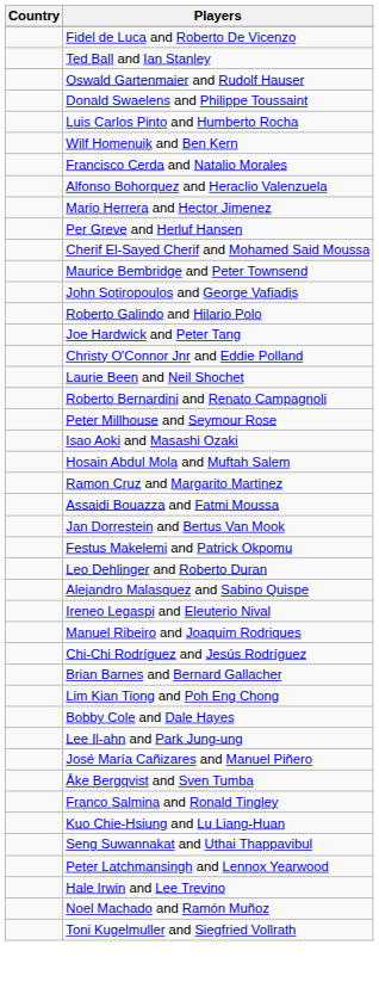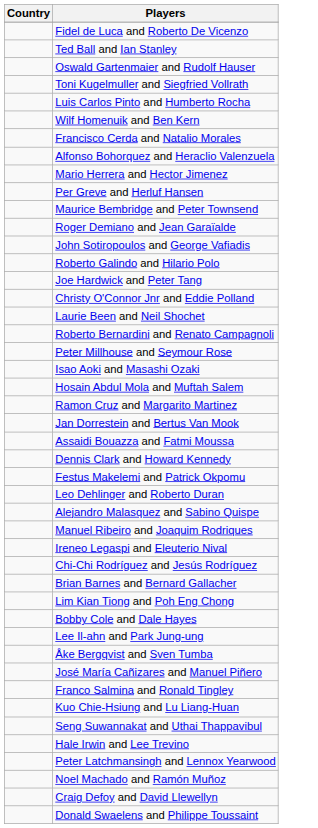 <table class="wikitable" style="font-size:95%;">
 <tr>
 <th>Country</th>
 <th>Players</th>
 </tr>
 <tr>
 </tr>
 <tr>
 <td></td>
 <td><a href='#'>Fidel de Luca</a> and <a href='#'>Roberto De Vicenzo</a></td>
 </tr>
 <tr>
 <td></td>
 <td><a href='#'>Ted Ball</a> and <a href='#'>Ian Stanley</a></td>
 </tr>
 <tr>
 <td></td>
 <td><a href='#'>Oswald Gartenmaier</a> and <a href='#'>Rudolf Hauser</a></td>
 </tr>
 <tr>
 <td></td>
-<td><a href='#'>Donald Swaelens</a> and <a href='#'>Philippe Toussaint</a></td>
+<td><a href='#'>Toni Kugelmuller</a> and <a href='#'>Siegfried Vollrath</a></td>
 </tr>
 <tr>
 <td></td>
 <td><a href='#'>Luis Carlos Pinto</a> and <a href='#'>Humberto Rocha</a></td>
 </tr>
 <tr>
 <td></td>
 <td><a href='#'>Wilf Homenuik</a> and <a href='#'>Ben Kern</a></td>
 </tr>
 <tr>
 <td></td>
 <td><a href='#'>Francisco Cerda</a> and <a href='#'>Natalio Morales</a></td>
 </tr>
 <tr>
 <td></td>
 <td><a href='#'>Alfonso Bohorquez</a> and <a href='#'>Heraclio Valenzuela</a></td>
 </tr>
 <tr>
 <td></td>
 <td><a href='#'>Mario Herrera</a> and <a href='#'>Hector Jimenez</a></td>
 </tr>
 <tr>
 <td></td>
 <td><a href='#'>Per Greve</a> and <a href='#'>Herluf Hansen</a></td>
 </tr>
 <tr>
 <td></td>
-<td><a href='#'>Cherif El-Sayed Cherif</a> and <a href='#'>Mohamed Said Moussa</a></td>
+<td><a href='#'>Maurice Bembridge</a> and <a href='#'>Peter Townsend</a></td>
 </tr>
 <tr>
 <td></td>
-<td><a href='#'>Maurice Bembridge</a> and <a href='#'>Peter Townsend</a></td>
+<td><a href='#'>Roger Demiano</a> and <a href='#'>Jean Garaïalde</a></td>
 </tr>
 <tr>
 <td></td>
 <td><a href='#'>John Sotiropoulos</a> and <a href='#'>George Vafiadis</a></td>
 </tr>
 <tr>
 <td></td>
 <td><a href='#'>Roberto Galindo</a> and <a href='#'>Hilario Polo</a></td>
 </tr>
 <tr>
 <td></td>
 <td><a href='#'>Joe Hardwick</a> and <a href='#'>Peter Tang</a></td>
 </tr>
 <tr>
 <td></td>
 <td><a href='#'>Christy O'Connor Jnr</a> and <a href='#'>Eddie Polland</a></td>
 </tr>
 <tr>
 <td></td>
 <td><a href='#'>Laurie Been</a> and <a href='#'>Neil Shochet</a></td>
 </tr>
 <tr>
 <td></td>
 <td><a href='#'>Roberto Bernardini</a> and <a href='#'>Renato Campagnoli</a></td>
 </tr>
 <tr>
 <td></td>
 <td><a href='#'>Peter Millhouse</a> and <a href='#'>Seymour Rose</a></td>
 </tr>
 <tr>
 <td></td>
 <td><a href='#'>Isao Aoki</a> and <a href='#'>Masashi Ozaki</a></td>
 </tr>
 <tr>
 <td></td>
 <td><a href='#'>Hosain Abdul Mola</a> and <a href='#'>Muftah Salem</a></td>
 </tr>
 <tr>
 <td></td>
 <td><a href='#'>Ramon Cruz</a> and <a href='#'>Margarito Martinez</a></td>
 </tr>
 <tr>
 <td></td>
+<td><a href='#'>Jan Dorrestein</a> and <a href='#'>Bertus Van Mook</a></td>
+</tr>
+<tr>
+<td></td>
 <td><a href='#'>Assaidi Bouazza</a> and <a href='#'>Fatmi Moussa</a></td>
 </tr>
 <tr>
 <td></td>
-<td><a href='#'>Jan Dorrestein</a> and <a href='#'>Bertus Van Mook</a></td>
+<td><a href='#'>Dennis Clark</a> and <a href='#'>Howard Kennedy</a></td>
 </tr>
 <tr>
 <td></td>
 <td><a href='#'>Festus Makelemi</a> and <a href='#'>Patrick Okpomu</a></td>
 </tr>
 <tr>
 <td></td>
 <td><a href='#'>Leo Dehlinger</a> and <a href='#'>Roberto Duran</a></td>
 </tr>
 <tr>
 <td></td>
 <td><a href='#'>Alejandro Malasquez</a> and <a href='#'>Sabino Quispe</a></td>
 </tr>
 <tr>
 <td></td>
-<td><a href='#'>Ireneo Legaspi</a> and <a href='#'>Eleuterio Nival</a></td>
+<td><a href='#'>Manuel Ribeiro</a> and <a href='#'>Joaquim Rodriques</a></td>
 </tr>
 <tr>
 <td></td>
-<td><a href='#'>Manuel Ribeiro</a> and <a href='#'>Joaquim Rodriques</a></td>
+<td><a href='#'>Ireneo Legaspi</a> and <a href='#'>Eleuterio Nival</a></td>
 </tr>
 <tr>
 <td></td>
 <td><a href='#'>Chi-Chi Rodríguez</a> and <a href='#'>Jesús Rodríguez</a></td>
 </tr>
 <tr>
 <td></td>
 <td><a href='#'>Brian Barnes</a> and <a href='#'>Bernard Gallacher</a></td>
 </tr>
 <tr>
 <td></td>
 <td><a href='#'>Lim Kian Tiong</a> and <a href='#'>Poh Eng Chong</a></td>
 </tr>
 <tr>
 <td></td>
 <td><a href='#'>Bobby Cole</a> and <a href='#'>Dale Hayes</a></td>
 </tr>
 <tr>
 <td></td>
 <td><a href='#'>Lee Il-ahn</a> and <a href='#'>Park Jung-ung</a></td>
 </tr>
 <tr>
 <td></td>
-<td><a href='#'>José María Cañizares</a> and <a href='#'>Manuel Piñero</a></td>
+<td><a href='#'>Åke Bergqvist</a> and <a href='#'>Sven Tumba</a></td>
 </tr>
 <tr>
 <td></td>
-<td><a href='#'>Åke Bergqvist</a> and <a href='#'>Sven Tumba</a></td>
+<td><a href='#'>José María Cañizares</a> and <a href='#'>Manuel Piñero</a></td>
 </tr>
 <tr>
 <td></td>
 <td><a href='#'>Franco Salmina</a> and <a href='#'>Ronald Tingley</a></td>
 </tr>
 <tr>
 <td></td>
 <td><a href='#'>Kuo Chie-Hsiung</a> and <a href='#'>Lu Liang-Huan</a></td>
 </tr>
 <tr>
 <td></td>
 <td><a href='#'>Seng Suwannakat</a> and <a href='#'>Uthai Thappavibul</a></td>
 </tr>
 <tr>
 <td></td>
-<td><a href='#'>Peter Latchmansingh</a> and <a href='#'>Lennox Yearwood</a></td>
+<td><a href='#'>Hale Irwin</a> and <a href='#'>Lee Trevino</a></td>
 </tr>
 <tr>
 <td></td>
-<td><a href='#'>Hale Irwin</a> and <a href='#'>Lee Trevino</a></td>
+<td><a href='#'>Peter Latchmansingh</a> and <a href='#'>Lennox Yearwood</a></td>
 </tr>
 <tr>
 <td></td>
 <td><a href='#'>Noel Machado</a> and <a href='#'>Ramón Muñoz</a></td>
 </tr>
 <tr>
 <td></td>
-<td><a href='#'>Toni Kugelmuller</a> and <a href='#'>Siegfried Vollrath</a></td>
+<td><a href='#'>Craig Defoy</a> and <a href='#'>David Llewellyn</a></td>
+</tr>
+<tr>
+<td></td>
+<td><a href='#'>Donald Swaelens</a> and <a href='#'>Philippe Toussaint</a></td>
 </tr>
 </table>
